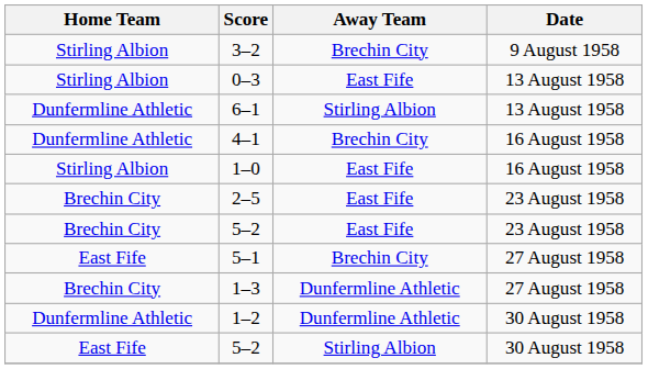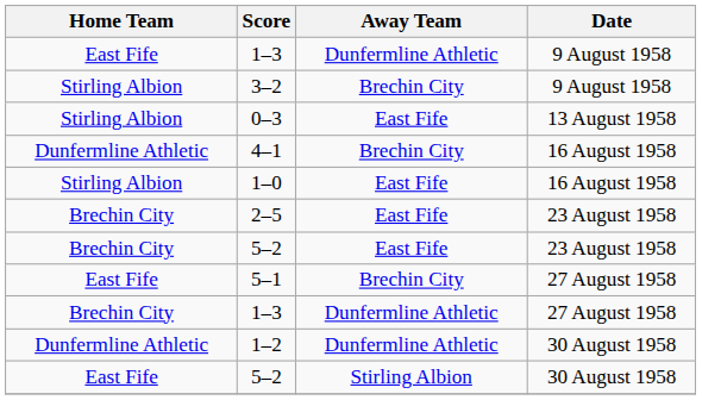 <table class="wikitable" style="text-align:center;">
 <tr>
 <th width=175>Home Team</th>
 <th width=20>Score</th>
 <th width=175>Away Team</th>
 <th width= 125>Date</th>
+</tr>
+<tr>
+<td><a href='#'>East Fife</a></td>
+<td>1–3</td>
+<td><a href='#'>Dunfermline Athletic</a></td>
+<td>9 August 1958</td>
 </tr>
 <tr>
 <td><a href='#'>Stirling Albion</a></td>
 <td>3–2</td>
 <td><a href='#'>Brechin City</a></td>
 <td>9 August 1958</td>
 </tr>
 <tr>
 <td><a href='#'>Stirling Albion</a></td>
 <td>0–3</td>
 <td><a href='#'>East Fife</a></td>
-<td>13 August 1958</td>
-</tr>
-<tr>
-<td><a href='#'>Dunfermline Athletic</a></td>
-<td>6–1</td>
-<td><a href='#'>Stirling Albion</a></td>
 <td>13 August 1958</td>
 </tr>
 <tr>
 <td><a href='#'>Dunfermline Athletic</a></td>
 <td>4–1</td>
 <td><a href='#'>Brechin City</a></td>
 <td>16 August 1958</td>
 </tr>
 <tr>
 <td><a href='#'>Stirling Albion</a></td>
 <td>1–0</td>
 <td><a href='#'>East Fife</a></td>
 <td>16 August 1958</td>
 </tr>
 <tr>
 <td><a href='#'>Brechin City</a></td>
 <td>2–5</td>
 <td><a href='#'>East Fife</a></td>
 <td>23 August 1958</td>
 </tr>
 <tr>
 <td><a href='#'>Brechin City</a></td>
 <td>5–2</td>
 <td><a href='#'>East Fife</a></td>
 <td>23 August 1958</td>
 </tr>
 <tr>
 <td><a href='#'>East Fife</a></td>
 <td>5–1</td>
 <td><a href='#'>Brechin City</a></td>
 <td>27 August 1958</td>
 </tr>
 <tr>
 <td><a href='#'>Brechin City</a></td>
 <td>1–3</td>
 <td><a href='#'>Dunfermline Athletic</a></td>
 <td>27 August 1958</td>
 </tr>
 <tr>
 <td><a href='#'>Dunfermline Athletic</a></td>
 <td>1–2</td>
 <td><a href='#'>Dunfermline Athletic</a></td>
 <td>30 August 1958</td>
 </tr>
 <tr>
 <td><a href='#'>East Fife</a></td>
 <td>5–2</td>
 <td><a href='#'>Stirling Albion</a></td>
 <td>30 August 1958</td>
 </tr>
 <tr>
 </tr>
 </table>
